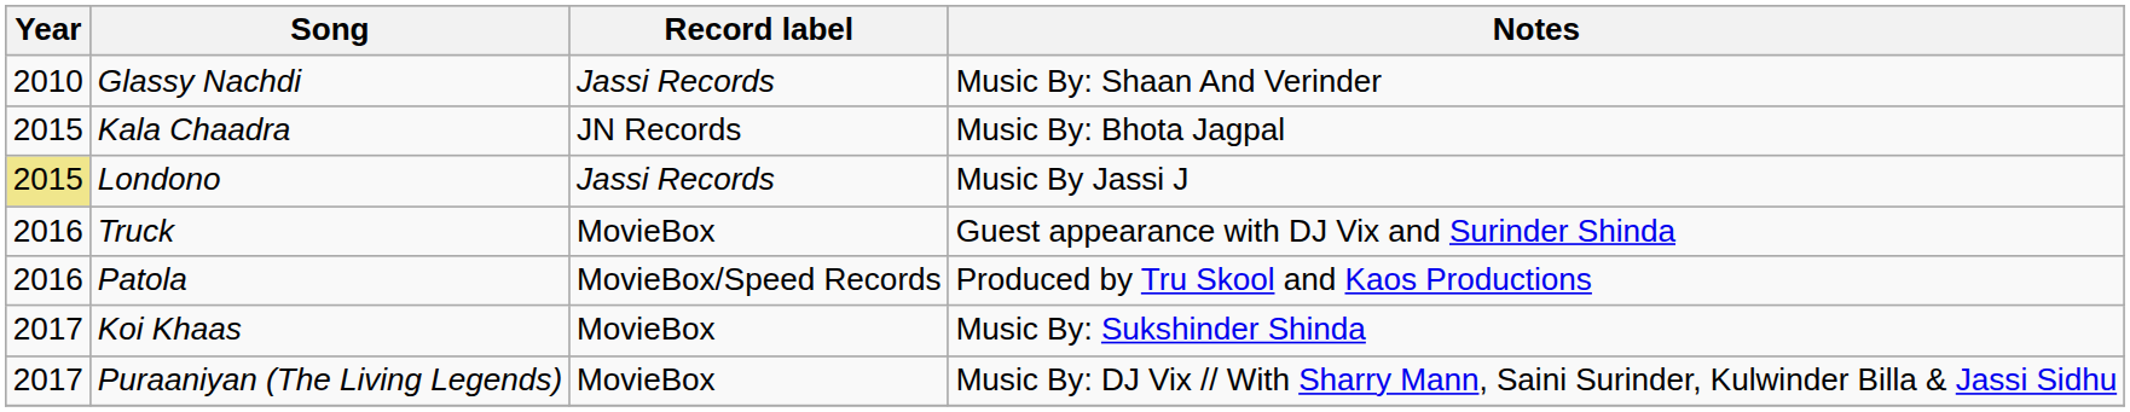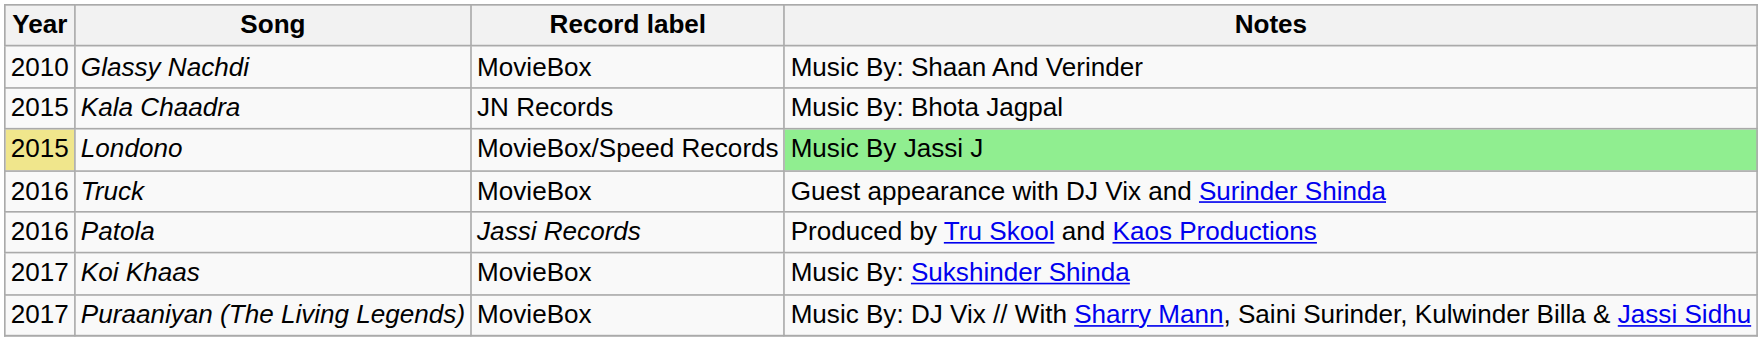 <table class="wikitable sortable plainrowheaders">
 <tr style="background:#ccc; text-align:center;">
 <th>Year</th>
 <th>Song</th>
 <th>Record label</th>
 <th>Notes</th>
 </tr>
 <tr>
 <td>2010</td>
 <td><em>Glassy Nachdi</em></td>
-<td><em>Jassi Records</em> </td>
+<td>MovieBox</td>
 <td>Music By: Shaan And Verinder</td>
 </tr>
 <tr>
 <td>2015</td>
 <td><em>Kala Chaadra</em></td>
 <td>JN Records</td>
 <td>Music By: Bhota Jagpal</td>
 </tr>
 <tr>
 <td style="background: khaki;">2015</td>
 <td><em>Londono</em></td>
-<td><em>Jassi Records</em> </td>
-<td>Music By Jassi J</td>
+<td>MovieBox/Speed Records</td>
+<td style="background: lightgreen;">Music By Jassi J</td>
 </tr>
 <tr>
 <td>2016</td>
 <td><em>Truck</em></td>
 <td>MovieBox</td>
 <td>Guest appearance with DJ Vix and <a href='#'>Surinder Shinda</a></td>
 </tr>
 <tr>
 <td>2016</td>
 <td><em>Patola</em></td>
-<td>MovieBox/Speed Records</td>
+<td><em>Jassi Records</em> </td>
 <td>Produced by <a href='#'>Tru Skool</a> and <a href='#'>Kaos Productions</a></td>
 </tr>
 <tr>
 <td>2017</td>
 <td><em>Koi Khaas</em></td>
 <td>MovieBox</td>
 <td>Music By: <a href='#'>Sukshinder Shinda</a></td>
 </tr>
 <tr>
 <td>2017</td>
 <td><em>Puraaniyan (The Living Legends)</em></td>
 <td>MovieBox</td>
 <td>Music By: DJ Vix // With <a href='#'>Sharry Mann</a>, Saini Surinder, Kulwinder Billa & <a href='#'>Jassi Sidhu</a></td>
 </tr>
 <tr>
 </tr>
 </table>
